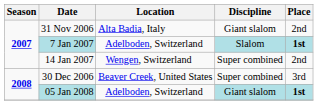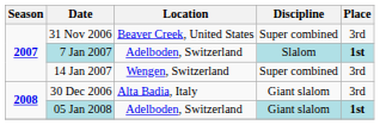 <table class=wikitable style="text-align:center">
 <tr>
 <th>Season</th>
 <th>Date</th>
 <th>Location</th>
 <th>Discipline</th>
 <th>Place</th>
 </tr>
 <tr>
 <td rowspan=3><strong><a href='#'>2007</a></strong></td>
 <td align=right>31 Nov 2006</td>
-<td align=left> <a href='#'>Alta Badia</a>, Italy</td>
-<td>Giant slalom</td>
-<td>2nd</td>
+<td align=left> <a href='#'>Beaver Creek</a>, United States</td>
+<td>Super combined</td>
+<td>3rd</td>
 </tr>
 <tr>
 <td align=right bgcolor="#BOEOE6">7 Jan 2007</td>
 <td align=left>   <a href='#'>Adelboden</a>, Switzerland</td>
 <td bgcolor="#BOEOE6">Slalom</td>
 <td bgcolor="#BOEOE6"><strong>1st</strong></td>
 </tr>
 <tr>
 <td align=right>14 Jan 2007</td>
 <td align=left>   <a href='#'>Wengen</a>, Switzerland</td>
 <td>Super combined</td>
-<td>2nd</td>
+<td>3rd</td>
 </tr>
 <tr>
 <td rowspan=2><strong><a href='#'>2008</a></strong></td>
 <td align=right>30 Dec 2006</td>
-<td align=left> <a href='#'>Beaver Creek</a>, United States</td>
-<td>Super combined</td>
+<td align=left> <a href='#'>Alta Badia</a>, Italy</td>
+<td>Giant slalom</td>
 <td>3rd</td>
 </tr>
 <tr>
 <td align=right bgcolor="#BOEOE6">05 Jan 2008</td>
 <td align=left>   <a href='#'>Adelboden</a>, Switzerland</td>
 <td bgcolor="#BOEOE6">Giant slalom</td>
 <td bgcolor="#BOEOE6"><strong>1st</strong></td>
 </tr>
 <tr>
 </tr>
 </table>
